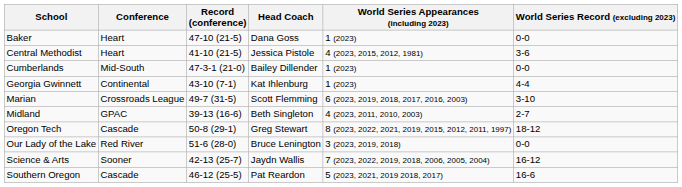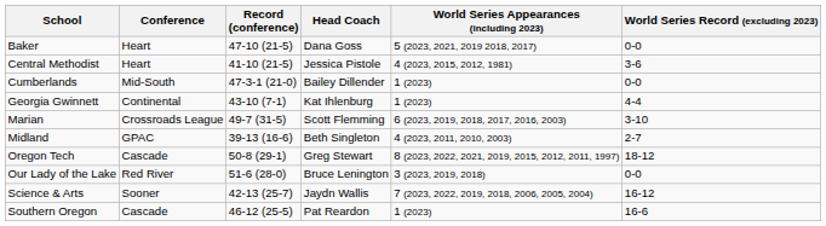 <table class="wikitable sortable">
 <tr>
 <th>School</th>
 <th>Conference</th>
 <th>Record<br>(conference)</th>
 <th>Head Coach</th>
 <th>World Series Appearances<br><small>(including 2023)</small></th>
 <th>World Series Record <small>(excluding 2023)</small></th>
 </tr>
 <tr>
 <td>Baker</td>
 <td>Heart</td>
 <td>47-10 (21-5)</td>
 <td>Dana Goss</td>
-<td>1 <small>(2023)</small></td>
+<td>5 <small>(2023, 2021, 2019 2018, 2017)</small></td>
 <td>0-0</td>
 </tr>
 <tr>
 <td>Central Methodist</td>
 <td>Heart</td>
 <td>41-10 (21-5)</td>
 <td>Jessica Pistole</td>
 <td>4 <small>(2023, 2015, 2012, 1981)</small></td>
 <td>3-6</td>
 </tr>
 <tr>
 <td>Cumberlands</td>
 <td>Mid-South</td>
 <td>47-3-1 (21-0)</td>
 <td>Bailey Dillender</td>
 <td>1 <small>(2023)</small></td>
 <td>0-0</td>
 </tr>
 <tr>
 <td>Georgia Gwinnett</td>
 <td>Continental</td>
 <td>43-10 (7-1)</td>
 <td>Kat Ihlenburg</td>
 <td>1 <small>(2023)</small></td>
 <td>4-4</td>
 </tr>
 <tr>
 <td>Marian</td>
 <td>Crossroads League</td>
 <td>49-7 (31-5)</td>
 <td>Scott Flemming</td>
 <td>6 <small>(2023, 2019, 2018, 2017, 2016, 2003)</small></td>
 <td>3-10</td>
 </tr>
 <tr>
 <td>Midland</td>
 <td>GPAC</td>
 <td>39-13 (16-6)</td>
 <td>Beth Singleton</td>
 <td>4 <small>(2023, 2011, 2010, 2003)</small></td>
 <td>2-7</td>
 </tr>
 <tr>
 <td>Oregon Tech</td>
 <td>Cascade</td>
 <td>50-8 (29-1)</td>
 <td>Greg Stewart</td>
 <td>8 <small>(2023, 2022, 2021, 2019, 2015, 2012, 2011, 1997)</small></td>
 <td>18-12</td>
 </tr>
 <tr>
 <td>Our Lady of the Lake</td>
 <td>Red River</td>
 <td>51-6 (28-0)</td>
 <td>Bruce Lenington</td>
 <td>3 <small>(2023, 2019, 2018)</small></td>
 <td>0-0</td>
 </tr>
 <tr>
 <td>Science & Arts</td>
 <td>Sooner</td>
 <td>42-13 (25-7)</td>
 <td>Jaydn Wallis</td>
 <td>7 <small>(2023, 2022, 2019, 2018, 2006, 2005, 2004)</small></td>
 <td>16-12</td>
 </tr>
 <tr>
 <td>Southern Oregon</td>
 <td>Cascade</td>
 <td>46-12 (25-5)</td>
 <td>Pat Reardon</td>
-<td>5 <small>(2023, 2021, 2019 2018, 2017)</small></td>
+<td>1 <small>(2023)</small></td>
 <td>16-6</td>
 </tr>
 </table>
